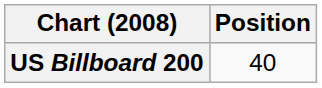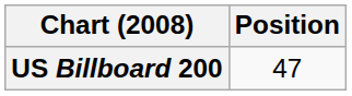 <table class="wikitable plainrowheaders"  style="text-align:center">
 <tr>
 <th scope="col">Chart (2008)</th>
 <th scope="col">Position</th>
 </tr>
 <tr>
 <th scope="row">US <em>Billboard</em> 200</th>
-<td>40</td>
+<td>47</td>
 </tr>
 </table>
